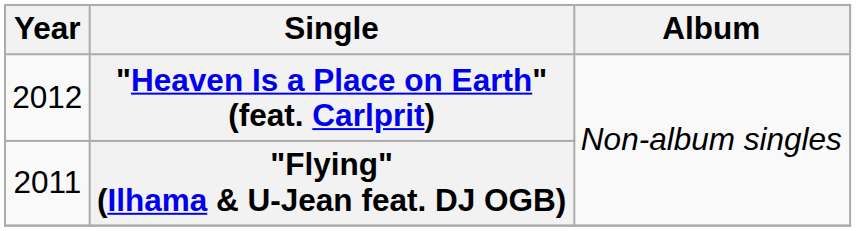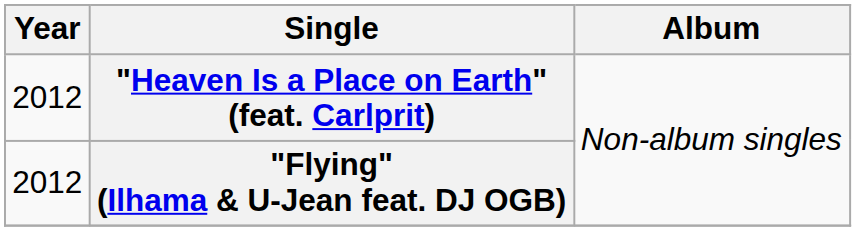 <table class="wikitable plainrowheaders" style="text-align:center;">
 <tr>
 <th scope="col">Year</th>
 <th scope="col">Single</th>
 <th scope="col">Album</th>
 </tr>
 <tr>
 <td>2012</td>
 <th scope="row">"<a href='#'>Heaven Is a Place on Earth</a>"<br><span>(feat. <a href='#'>Carlprit</a>)</span></th>
 <td rowspan="2"><em>Non-album singles</em></td>
 </tr>
 <tr>
-<td>2011</td>
+<td>2012</td>
 <th scope="row">"Flying"<br><span>(<a href='#'>Ilhama</a> & U-Jean feat. DJ OGB)</span></th>
 </tr>
 <tr>
 </tr>
 </table>
